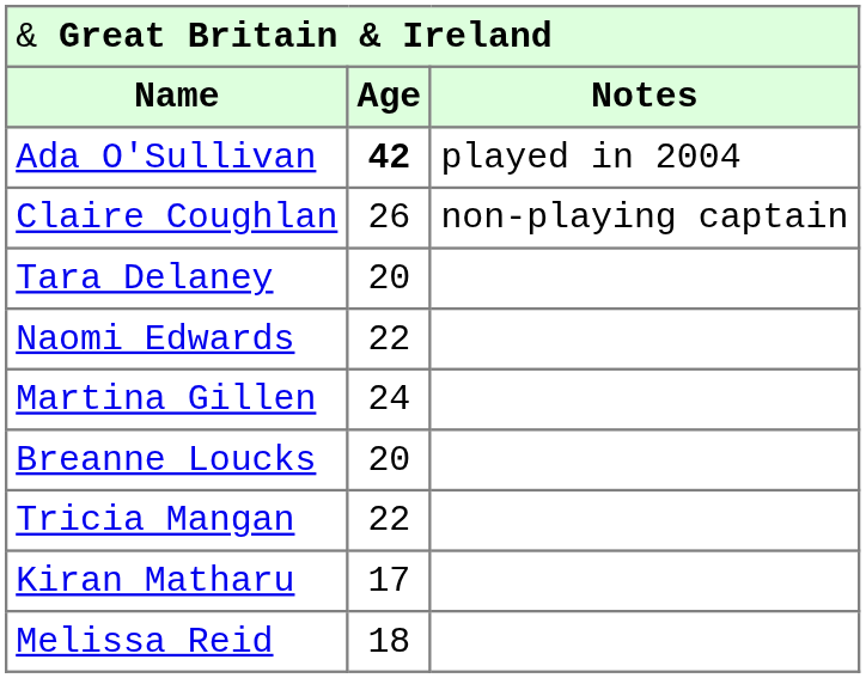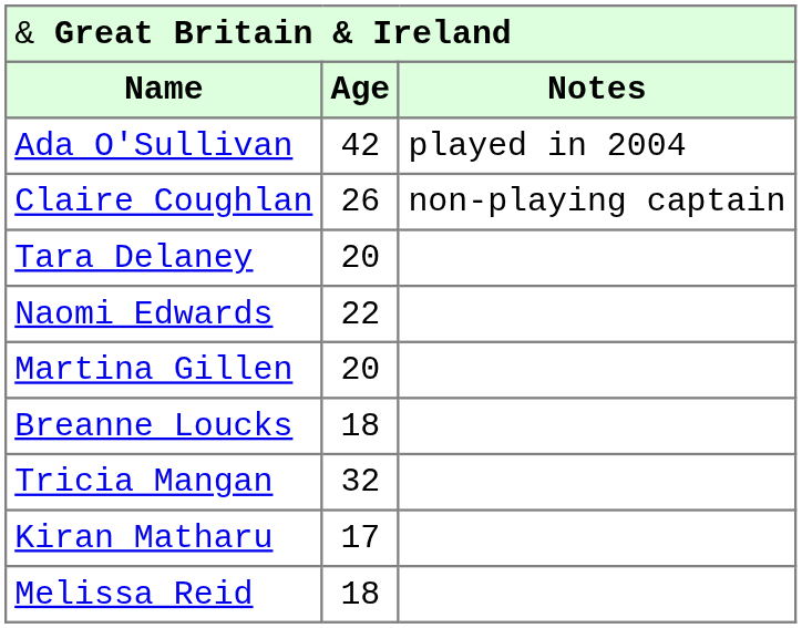 <table border="1" cellpadding="3" style="border-collapse: collapse;">
 <tr style="background:#ddffdd;">
 <td colspan=5> &  <strong>Great Britain & Ireland</strong></td>
 </tr>
 <tr style="background:#ddffdd;">
 <th>Name</th>
 <th>Age</th>
 <th>Notes</th>
 </tr>
 <tr>
 <td> <a href='#'>Ada O'Sullivan</a></td>
-<td align=center><strong>42</strong></td>
+<td align=center>42</td>
 <td>played in 2004</td>
 </tr>
 <tr>
 <td> <a href='#'>Claire Coughlan</a></td>
 <td align=center>26</td>
 <td>non-playing captain</td>
 </tr>
 <tr>
 <td> <a href='#'>Tara Delaney</a></td>
 <td align=center>20</td>
 <td></td>
 </tr>
 <tr>
 <td> <a href='#'>Naomi Edwards</a></td>
 <td align=center>22</td>
 <td></td>
 </tr>
 <tr>
 <td> <a href='#'>Martina Gillen</a></td>
-<td align=center>24</td>
+<td align=center>20</td>
 <td></td>
 </tr>
 <tr>
 <td> <a href='#'>Breanne Loucks</a></td>
-<td align=center>20</td>
+<td align=center>18</td>
 <td></td>
 </tr>
 <tr>
 <td> <a href='#'>Tricia Mangan</a></td>
-<td align=center>22</td>
+<td align=center>32</td>
 <td></td>
 </tr>
 <tr>
 <td> <a href='#'>Kiran Matharu</a></td>
 <td align=center>17</td>
 <td></td>
 </tr>
 <tr>
 <td> <a href='#'>Melissa Reid</a></td>
 <td align=center>18</td>
 <td></td>
 </tr>
 </table>
